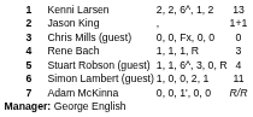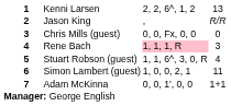 <table style="font-size: 85%" cellspacing="1" cellpadding="1" align=right>
 <tr>
 <td colspan="4"></td>
 </tr>
 <tr>
 <th width=25></th>
 <th width=25></th>
 </tr>
 <tr>
 <td></td>
 <td><strong>1</strong></td>
 <td>Kenni Larsen</td>
 <td>2, 2, 6^, 1, 2</td>
 <td align=center>13</td>
 </tr>
 <tr>
 <td></td>
 <td><strong>2</strong></td>
 <td>Jason King</td>
 <td>,</td>
-<td align=center>1+1</td>
+<td align=center><em>R/R</em></td>
 </tr>
 <tr>
 <td></td>
 <td><strong>3</strong></td>
 <td>Chris Mills (guest)</td>
 <td>0, 0, Fx, 0, 0</td>
 <td align=center>0</td>
 </tr>
 <tr>
 <td></td>
 <td><strong>4</strong></td>
 <td>Rene Bach</td>
-<td>1, 1, 1, R</td>
+<td style="background: pink;">1, 1, 1, R</td>
 <td align=center>3</td>
 </tr>
 <tr>
 <td></td>
 <td><strong>5</strong></td>
 <td>Stuart Robson (guest)</td>
 <td>1, 1, 6^, 3, 0, R</td>
 <td align=center>4</td>
 </tr>
 <tr>
 <td></td>
 <td><strong>6</strong></td>
 <td>Simon Lambert (guest)</td>
 <td>1, 0, 0, 2, 1</td>
 <td align=center>11</td>
 </tr>
 <tr>
 <td></td>
 <td><strong>7</strong></td>
 <td>Adam McKinna</td>
 <td>0, 0, 1', 0, 0</td>
-<td align=center><em>R/R</em></td>
+<td align=center>1+1</td>
 </tr>
 <tr>
 <td colspan=3><strong>Manager:</strong> George English</td>
 </tr>
 <tr>
 <td colspan=4></td>
 </tr>
 </table>
